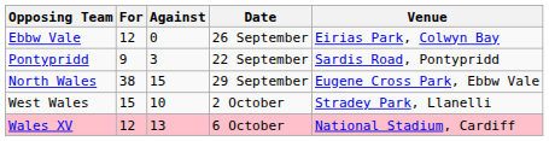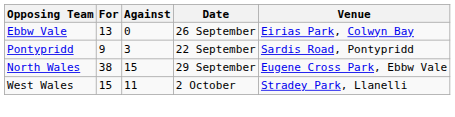 <table class="wikitable">
 <tr>
 <th>Opposing Team</th>
 <th>For</th>
 <th>Against</th>
 <th>Date</th>
 <th>Venue</th>
 </tr>
 <tr>
 <td><a href='#'>Ebbw Vale</a></td>
-<td>12</td>
+<td>13</td>
 <td>0</td>
 <td>26 September</td>
 <td><a href='#'>Eirias Park</a>, <a href='#'>Colwyn Bay</a></td>
 </tr>
 <tr>
 <td><a href='#'>Pontypridd</a></td>
 <td>9</td>
 <td>3</td>
 <td>22 September</td>
 <td><a href='#'>Sardis Road</a>, Pontypridd</td>
 </tr>
 <tr>
 <td><a href='#'>North Wales</a></td>
 <td>38</td>
 <td>15</td>
 <td>29 September</td>
 <td><a href='#'>Eugene Cross Park</a>, Ebbw Vale</td>
 </tr>
 <tr>
 <td>West Wales</td>
 <td>15</td>
-<td>10</td>
+<td>11</td>
 <td>2 October</td>
 <td><a href='#'>Stradey Park</a>, Llanelli</td>
 </tr>
-<tr style="background:pink">
-<td><a href='#'>Wales XV</a></td>
-<td>12</td>
-<td>13</td>
-<td>6 October</td>
-<td><a href='#'>National Stadium</a>, Cardiff</td>
-</tr>
 </table>
